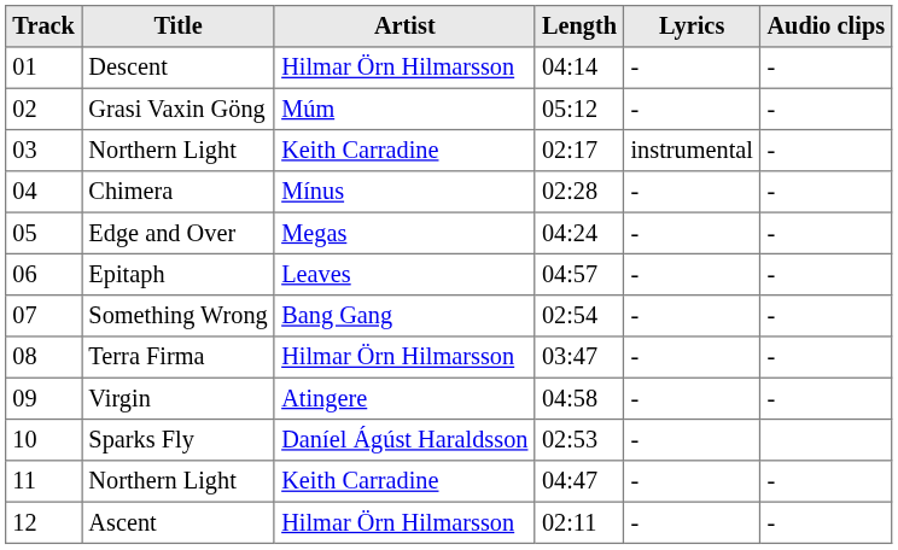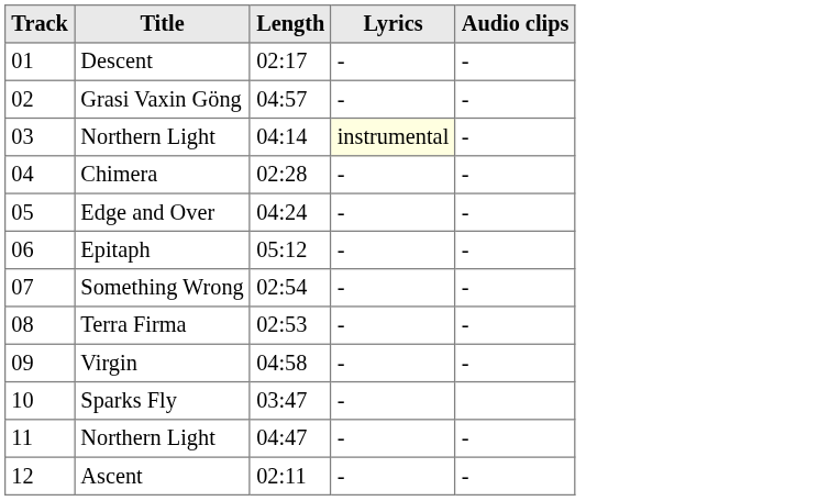 <table class="toccolours" border="1" cellpadding="4" style="border-collapse:collapse">
 <tr style="background-color:#e9e9e9" |>
 <th>Track</th>
 <th>Title</th>
-<th>Artist</th>
 <th>Length</th>
 <th>Lyrics</th>
 <th>Audio clips</th>
 </tr>
 <tr>
 <td>01</td>
 <td>Descent</td>
-<td><a href='#'>Hilmar Örn Hilmarsson</a></td>
-<td>04:14</td>
+<td>02:17</td>
 <td>-</td>
 <td>-</td>
 </tr>
 <tr>
 <td>02</td>
 <td>Grasi Vaxin Göng</td>
-<td><a href='#'>Múm</a></td>
-<td>05:12</td>
+<td>04:57</td>
 <td>-</td>
 <td>-</td>
 </tr>
 <tr>
 <td>03</td>
 <td>Northern Light</td>
-<td><a href='#'>Keith Carradine</a></td>
-<td>02:17</td>
-<td>instrumental</td>
+<td>04:14</td>
+<td style="background: lightyellow;">instrumental</td>
 <td>-</td>
 </tr>
 <tr>
 <td>04</td>
 <td>Chimera</td>
-<td><a href='#'>Mínus</a></td>
 <td>02:28</td>
 <td>-</td>
 <td>-</td>
 </tr>
 <tr>
 <td>05</td>
 <td>Edge and Over</td>
-<td><a href='#'>Megas</a></td>
 <td>04:24</td>
 <td>-</td>
 <td>-</td>
 </tr>
 <tr>
 <td>06</td>
 <td>Epitaph</td>
-<td><a href='#'>Leaves</a></td>
-<td>04:57</td>
+<td>05:12</td>
 <td>-</td>
 <td>-</td>
 </tr>
 <tr>
 <td>07</td>
 <td>Something Wrong</td>
-<td><a href='#'>Bang Gang</a></td>
 <td>02:54</td>
 <td>-</td>
 <td>-</td>
 </tr>
 <tr>
 <td>08</td>
 <td>Terra Firma</td>
-<td><a href='#'>Hilmar Örn Hilmarsson</a></td>
-<td>03:47</td>
+<td>02:53</td>
 <td>-</td>
 <td>-</td>
 </tr>
 <tr>
 <td>09</td>
 <td>Virgin</td>
-<td><a href='#'>Atingere</a></td>
 <td>04:58</td>
 <td>-</td>
 <td>-</td>
 </tr>
 <tr>
 <td>10</td>
 <td>Sparks Fly</td>
-<td><a href='#'>Daníel Ágúst Haraldsson</a></td>
-<td>02:53</td>
+<td>03:47</td>
 <td>-</td>
 <td></td>
 </tr>
 <tr>
 <td>11</td>
 <td>Northern Light</td>
-<td><a href='#'>Keith Carradine</a></td>
 <td>04:47</td>
 <td>-</td>
 <td>-</td>
 </tr>
 <tr>
 <td>12</td>
 <td>Ascent</td>
-<td><a href='#'>Hilmar Örn Hilmarsson</a></td>
 <td>02:11</td>
 <td>-</td>
 <td>-</td>
 </tr>
 </table>
